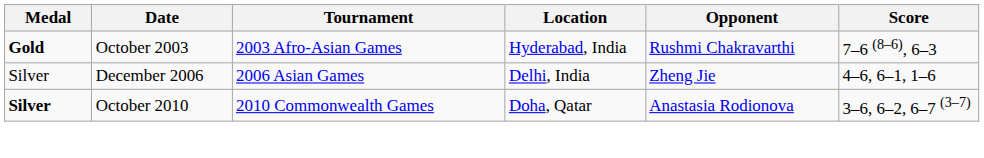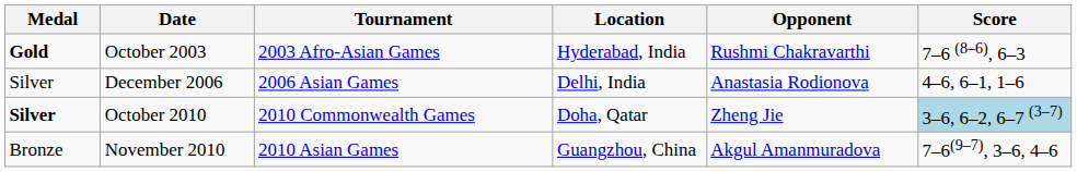 <table class="wikitable">
 <tr>
 <th width=75><strong>Medal</strong></th>
 <th width=125><strong>Date</strong></th>
 <th width=250><strong>Tournament</strong></th>
 <th width=125><strong>Location</strong></th>
 <th width=175><strong>Opponent</strong></th>
 <th width=125><strong>Score</strong></th>
 </tr>
 <tr>
 <td> <strong>Gold</strong></td>
 <td>October 2003</td>
 <td><a href='#'>2003 Afro-Asian Games</a></td>
 <td><a href='#'>Hyderabad</a>, India</td>
 <td> <a href='#'>Rushmi Chakravarthi</a></td>
 <td>7–6 <sup>(8–6)</sup>, 6–3</td>
 </tr>
 <tr>
 <td> Silver</td>
 <td>December 2006</td>
 <td><a href='#'>2006 Asian Games</a></td>
 <td><a href='#'>Delhi</a>, India</td>
-<td> <a href='#'>Zheng Jie</a></td>
+<td> <a href='#'>Anastasia Rodionova</a></td>
 <td>4–6, 6–1, 1–6</td>
 </tr>
 <tr>
 <td><strong> Silver</strong></td>
 <td>October 2010</td>
 <td><a href='#'>2010 Commonwealth Games</a></td>
 <td><a href='#'>Doha</a>, Qatar</td>
-<td> <a href='#'>Anastasia Rodionova</a></td>
-<td>3–6, 6–2, 6–7 <sup>(3–7)</sup></td>
+<td> <a href='#'>Zheng Jie</a></td>
+<td style="background: lightblue;">3–6, 6–2, 6–7 <sup>(3–7)</sup></td>
+</tr>
+<tr>
+<td> Bronze</td>
+<td>November 2010</td>
+<td><a href='#'>2010 Asian Games</a></td>
+<td><a href='#'>Guangzhou</a>, China</td>
+<td> <a href='#'>Akgul Amanmuradova</a></td>
+<td>7–6<sup>(9–7)</sup>, 3–6, 4–6</td>
 </tr>
 </table>
